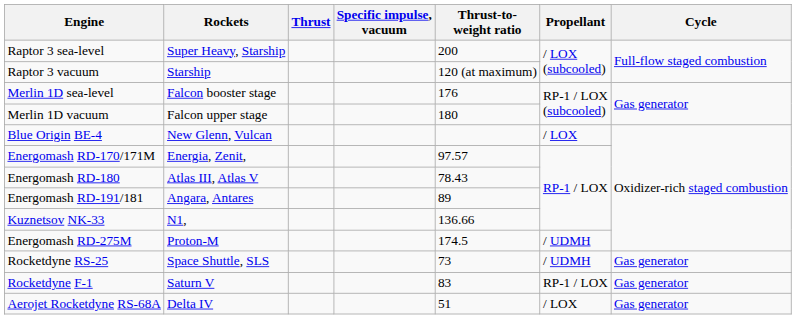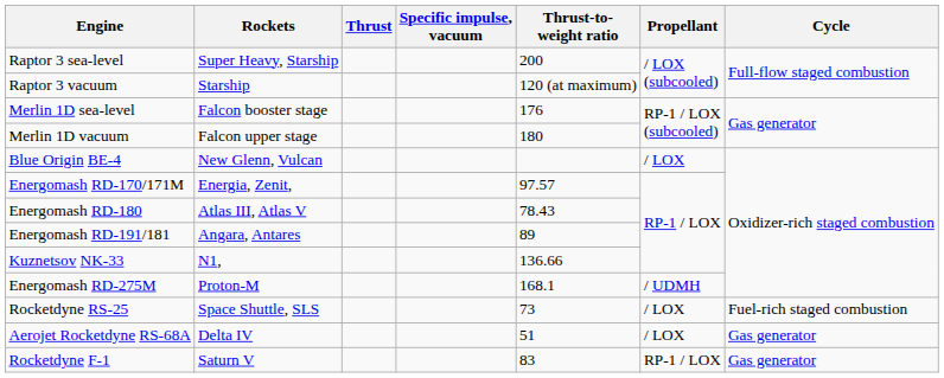 <table class="wikitable sortable">
 <tr>
 <th scope="col">Engine</th>
 <th scope="col">Rockets</th>
 <th data-sort-type="number" scope="col"><a href='#'>Thrust</a></th>
 <th data-sort-type="number" scope="col"><a href='#'>Specific impulse</a>,<br> vacuum</th>
 <th nowrap="nowrap" data-sort-type="number" scope="col">Thrust-to-<br>weight ratio</th>
 <th scope="col">Propellant</th>
 <th scope="col">Cycle</th>
 </tr>
 <tr>
 <td>Raptor 3 sea-level</td>
 <td><a href='#'>Super Heavy</a>, <a href='#'>Starship</a></td>
 <td></td>
 <td></td>
 <td>200</td>
 <td rowspan="2"><a href='#'> </a> / <a href='#'>LOX</a><br>(<a href='#'>subcooled</a>)</td>
 <td rowspan="2"><a href='#'>Full-flow staged combustion</a></td>
 </tr>
 <tr>
 <td>Raptor 3 vacuum</td>
 <td><a href='#'>Starship</a></td>
 <td></td>
 <td></td>
 <td>120 (at maximum)</td>
 </tr>
 <tr>
 <td><a href='#'>Merlin 1D</a> sea-level</td>
 <td><a href='#'>Falcon</a> booster stage</td>
 <td></td>
 <td></td>
 <td>176</td>
 <td rowspan="2">RP-1 / LOX<br>(<a href='#'>subcooled</a>)</td>
 <td rowspan="2"><a href='#'>Gas generator</a></td>
 </tr>
 <tr>
 <td>Merlin 1D vacuum</td>
 <td>Falcon upper stage</td>
 <td></td>
 <td></td>
 <td>180</td>
 </tr>
 <tr>
 <td><a href='#'>Blue Origin</a> <a href='#'>BE-4</a></td>
 <td><a href='#'>New Glenn</a>, <a href='#'>Vulcan</a></td>
 <td></td>
 <td></td>
 <td></td>
 <td><a href='#'> </a> / <a href='#'>LOX</a></td>
 <td rowspan="6">Oxidizer-rich <a href='#'>staged combustion</a></td>
 </tr>
 <tr>
 <td><a href='#'>Energomash</a> <a href='#'>RD-170</a>/171M</td>
 <td><a href='#'>Energia</a>, <a href='#'>Zenit</a>, </td>
 <td></td>
 <td></td>
 <td>97.57</td>
 <td rowspan="4"><a href='#'>RP-1</a> / LOX</td>
 </tr>
 <tr>
 <td>Energomash <a href='#'>RD-180</a></td>
 <td><a href='#'>Atlas III</a>, <a href='#'>Atlas V</a></td>
 <td></td>
 <td></td>
 <td>78.43</td>
 </tr>
 <tr>
 <td>Energomash <a href='#'>RD-191</a>/181</td>
 <td><a href='#'>Angara</a>, <a href='#'>Antares</a></td>
 <td></td>
 <td></td>
 <td>89</td>
 </tr>
 <tr>
 <td><a href='#'>Kuznetsov</a> <a href='#'>NK-33</a></td>
 <td><a href='#'>N1</a>, </td>
 <td></td>
 <td></td>
 <td>136.66</td>
 </tr>
 <tr>
 <td>Energomash <a href='#'>RD-275M</a></td>
 <td><a href='#'>Proton-M</a></td>
 <td></td>
 <td></td>
-<td>174.5</td>
+<td>168.1</td>
 <td> / <a href='#'>UDMH</a></td>
 </tr>
 <tr>
 <td>Rocketdyne <a href='#'>RS-25</a></td>
 <td><a href='#'>Space Shuttle</a>, <a href='#'>SLS</a></td>
 <td></td>
 <td></td>
 <td>73</td>
-<td> / <a href='#'>UDMH</a></td>
+<td> / LOX</td>
+<td>Fuel-rich staged combustion</td>
+</tr>
+<tr>
+<td><a href='#'>Aerojet Rocketdyne</a> <a href='#'>RS-68A</a></td>
+<td><a href='#'>Delta IV</a></td>
+<td></td>
+<td></td>
+<td>51</td>
+<td> / LOX</td>
 <td><a href='#'>Gas generator</a></td>
 </tr>
 <tr>
 <td><a href='#'>Rocketdyne</a> <a href='#'>F-1</a></td>
 <td><a href='#'>Saturn V</a></td>
 <td></td>
 <td></td>
 <td>83</td>
 <td>RP-1 / LOX</td>
 <td><a href='#'>Gas generator</a></td>
 </tr>
-<tr>
-<td><a href='#'>Aerojet Rocketdyne</a> <a href='#'>RS-68A</a></td>
-<td><a href='#'>Delta IV</a></td>
-<td></td>
-<td></td>
-<td>51</td>
-<td> / LOX</td>
-<td><a href='#'>Gas generator</a></td>
-</tr>
 </table>
